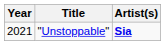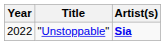 <table class="wikitable plainrowheaders sortable">
 <tr>
 <th scope="col">Year</th>
 <th scope="col">Title</th>
 <th scope="col">Artist(s)</th>
 </tr>
 <tr>
-<td>2021</td>
+<td>2022</td>
 <td>"<a href='#'>Unstoppable</a>"</td>
 <td><strong><a href='#'>Sia</a></strong></td>
 </tr>
 </table>
